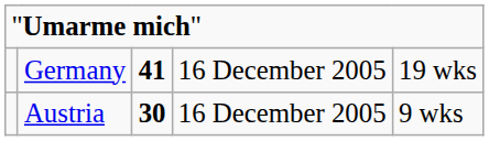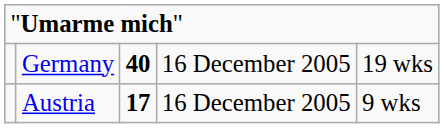 <table class="wikitable">
 <tr>
 <td colspan="5">"<strong>Umarme mich</strong>"</td>
 </tr>
 <tr>
 <td></td>
 <td><a href='#'>Germany</a></td>
-<td><strong>41</strong></td>
+<td><strong>40</strong></td>
 <td>16 December 2005</td>
 <td>19 wks</td>
 </tr>
 <tr>
 <td></td>
 <td><a href='#'>Austria</a></td>
-<td><strong>30</strong></td>
+<td><strong>17</strong></td>
 <td>16 December 2005</td>
 <td>9 wks</td>
 </tr>
 </table>
